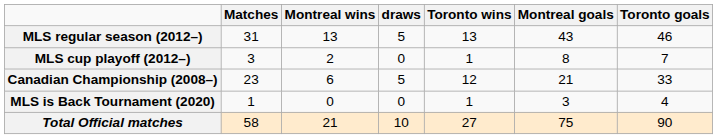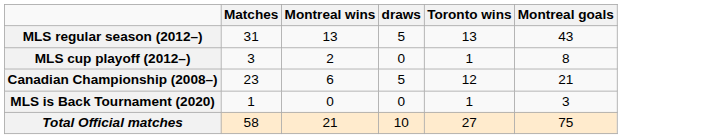 <table class="wikitable" style="text-align: center;">
 <tr>
 <td></td>
 <th>Matches</th>
 <th>Montreal wins</th>
 <th>draws</th>
 <th>Toronto wins</th>
 <th>Montreal goals</th>
-<th>Toronto goals</th>
 </tr>
 <tr>
 <th>MLS regular season (2012–)</th>
 <td>31</td>
 <td>13</td>
 <td>5</td>
 <td>13</td>
 <td>43</td>
-<td>46</td>
 </tr>
 <tr>
 <th>MLS cup playoff (2012–)</th>
 <td>3</td>
 <td>2</td>
 <td>0</td>
 <td>1</td>
 <td>8</td>
-<td>7</td>
 </tr>
 <tr>
 <th>Canadian Championship (2008–)</th>
 <td>23</td>
 <td>6</td>
 <td>5</td>
 <td>12</td>
 <td>21</td>
-<td>33</td>
 </tr>
 <tr>
 <th>MLS is Back Tournament (2020)</th>
 <td>1</td>
 <td>0</td>
 <td>0</td>
 <td>1</td>
 <td>3</td>
-<td>4</td>
 </tr>
 <tr bgcolor=blanchedalmond>
 <th><strong><em>Total Official matches</em></strong></th>
 <td>58</td>
 <td>21</td>
 <td>10</td>
 <td>27</td>
 <td>75</td>
-<td>90</td>
 </tr>
 </table>
